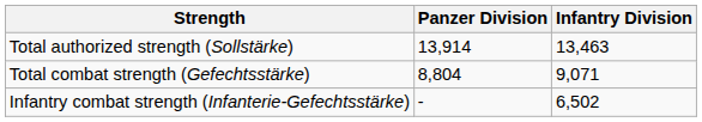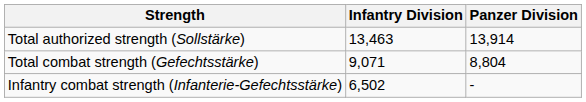 <table class="wikitable">
 <tr>
 <th>Strength</th>
+<th>Infantry Division</th>
 <th>Panzer Division</th>
-<th>Infantry Division</th>
 </tr>
 <tr>
 <td>Total authorized strength (<em>Sollstärke</em>)</td>
+<td>13,463</td>
 <td>13,914</td>
-<td>13,463</td>
 </tr>
 <tr>
 <td>Total combat strength (<em>Gefechtsstärke</em>)</td>
+<td>9,071</td>
 <td>8,804</td>
-<td>9,071</td>
 </tr>
 <tr>
 <td>Infantry combat strength (<em>Infanterie-Gefechtsstärke</em>)</td>
+<td>6,502</td>
 <td>-</td>
-<td>6,502</td>
 </tr>
 </table>
